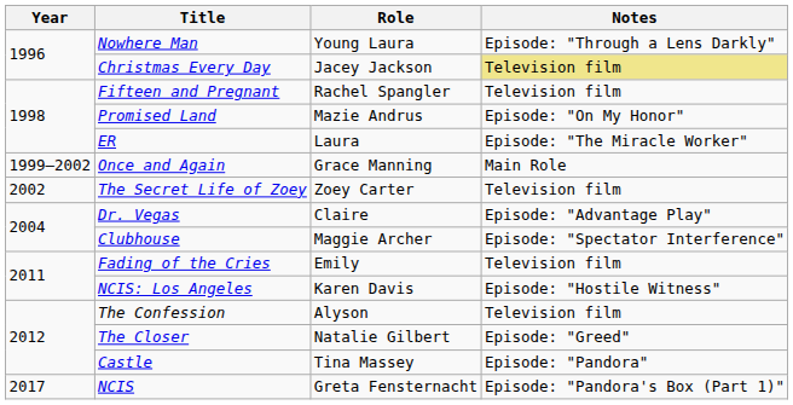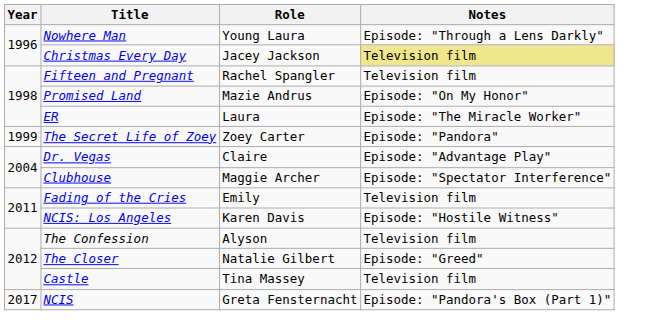 <table class="wikitable sortable">
 <tr>
 <th>Year</th>
 <th>Title</th>
 <th>Role</th>
 <th class="unsortable">Notes</th>
 </tr>
 <tr>
 <td rowspan=2>1996</td>
 <td><em><a href='#'>Nowhere Man</a></em></td>
 <td>Young Laura</td>
 <td>Episode: "Through a Lens Darkly"</td>
 </tr>
 <tr>
 <td><em><a href='#'>Christmas Every Day</a></em></td>
 <td>Jacey Jackson</td>
 <td style="background: khaki;">Television film</td>
 </tr>
 <tr>
 <td rowspan=3>1998</td>
 <td><em><a href='#'>Fifteen and Pregnant</a></em></td>
 <td>Rachel Spangler</td>
 <td>Television film</td>
 </tr>
 <tr>
 <td><em><a href='#'>Promised Land</a></em></td>
 <td>Mazie Andrus</td>
 <td>Episode: "On My Honor"</td>
 </tr>
 <tr>
 <td><em><a href='#'>ER</a></em></td>
 <td>Laura</td>
 <td>Episode: "The Miracle Worker"</td>
 </tr>
 <tr>
-<td>1999–2002</td>
-<td><em><a href='#'>Once and Again</a></em></td>
-<td>Grace Manning</td>
-<td>Main Role</td>
-</tr>
-<tr>
-<td>2002</td>
+<td>1999</td>
 <td><em><a href='#'>The Secret Life of Zoey</a></em></td>
 <td>Zoey Carter</td>
-<td>Television film</td>
+<td>Episode: "Pandora"</td>
 </tr>
 <tr>
 <td rowspan=2>2004</td>
 <td><em><a href='#'>Dr. Vegas</a></em></td>
 <td>Claire</td>
 <td>Episode: "Advantage Play"</td>
 </tr>
 <tr>
 <td><em><a href='#'>Clubhouse</a></em></td>
 <td>Maggie Archer</td>
 <td>Episode: "Spectator Interference"</td>
 </tr>
 <tr>
 <td rowspan=2>2011</td>
 <td><em><a href='#'>Fading of the Cries</a></em></td>
 <td>Emily</td>
 <td>Television film</td>
 </tr>
 <tr>
 <td><em><a href='#'>NCIS: Los Angeles</a></em></td>
 <td>Karen Davis</td>
 <td>Episode: "Hostile Witness"</td>
 </tr>
 <tr>
 <td rowspan=3>2012</td>
 <td><em>The Confession</em></td>
 <td>Alyson</td>
 <td>Television film</td>
 </tr>
 <tr>
 <td><em><a href='#'>The Closer</a></em></td>
 <td>Natalie Gilbert</td>
 <td>Episode:  "Greed"</td>
 </tr>
 <tr>
 <td><em><a href='#'>Castle</a></em></td>
 <td>Tina Massey</td>
-<td>Episode: "Pandora"</td>
+<td>Television film</td>
 </tr>
 <tr>
 <td rowspan=4>2017</td>
 <td><em><a href='#'>NCIS</a></em></td>
 <td>Greta Fensternacht</td>
 <td>Episode: "Pandora's Box (Part 1)"</td>
 </tr>
 </table>
